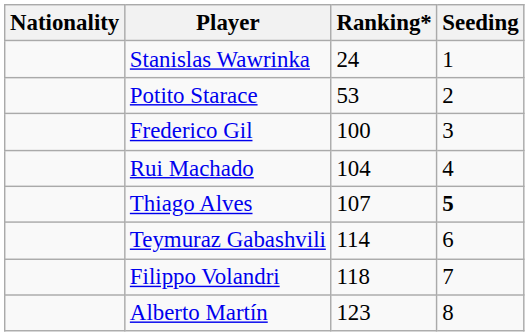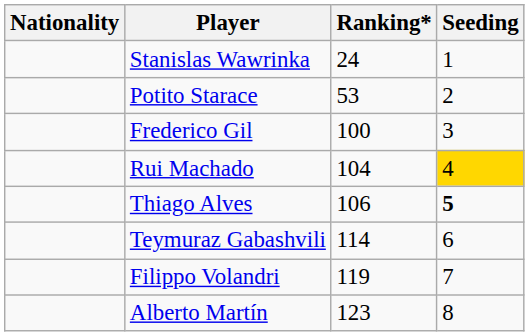 <table class="wikitable" border="1">
 <tr>
 <th>Nationality</th>
 <th>Player</th>
 <th>Ranking*</th>
 <th>Seeding</th>
 </tr>
 <tr>
 <td></td>
 <td><a href='#'>Stanislas Wawrinka</a></td>
 <td>24</td>
 <td>1</td>
 </tr>
 <tr>
 <td></td>
 <td><a href='#'>Potito Starace</a></td>
 <td>53</td>
 <td>2</td>
 </tr>
 <tr>
 <td></td>
 <td><a href='#'>Frederico Gil</a></td>
 <td>100</td>
 <td>3</td>
 </tr>
 <tr>
 <td></td>
 <td><a href='#'>Rui Machado</a></td>
 <td>104</td>
-<td>4</td>
+<td style="background: gold;">4</td>
 </tr>
 <tr>
 <td></td>
 <td><a href='#'>Thiago Alves</a></td>
-<td>107</td>
+<td>106</td>
 <td><strong>5</strong></td>
 </tr>
 <tr>
 <td></td>
 <td><a href='#'>Teymuraz Gabashvili</a></td>
 <td>114</td>
 <td>6</td>
 </tr>
 <tr>
 <td></td>
 <td><a href='#'>Filippo Volandri</a></td>
-<td>118</td>
+<td>119</td>
 <td>7</td>
 </tr>
 <tr>
 <td></td>
 <td><a href='#'>Alberto Martín</a></td>
 <td>123</td>
 <td>8</td>
 </tr>
 </table>
